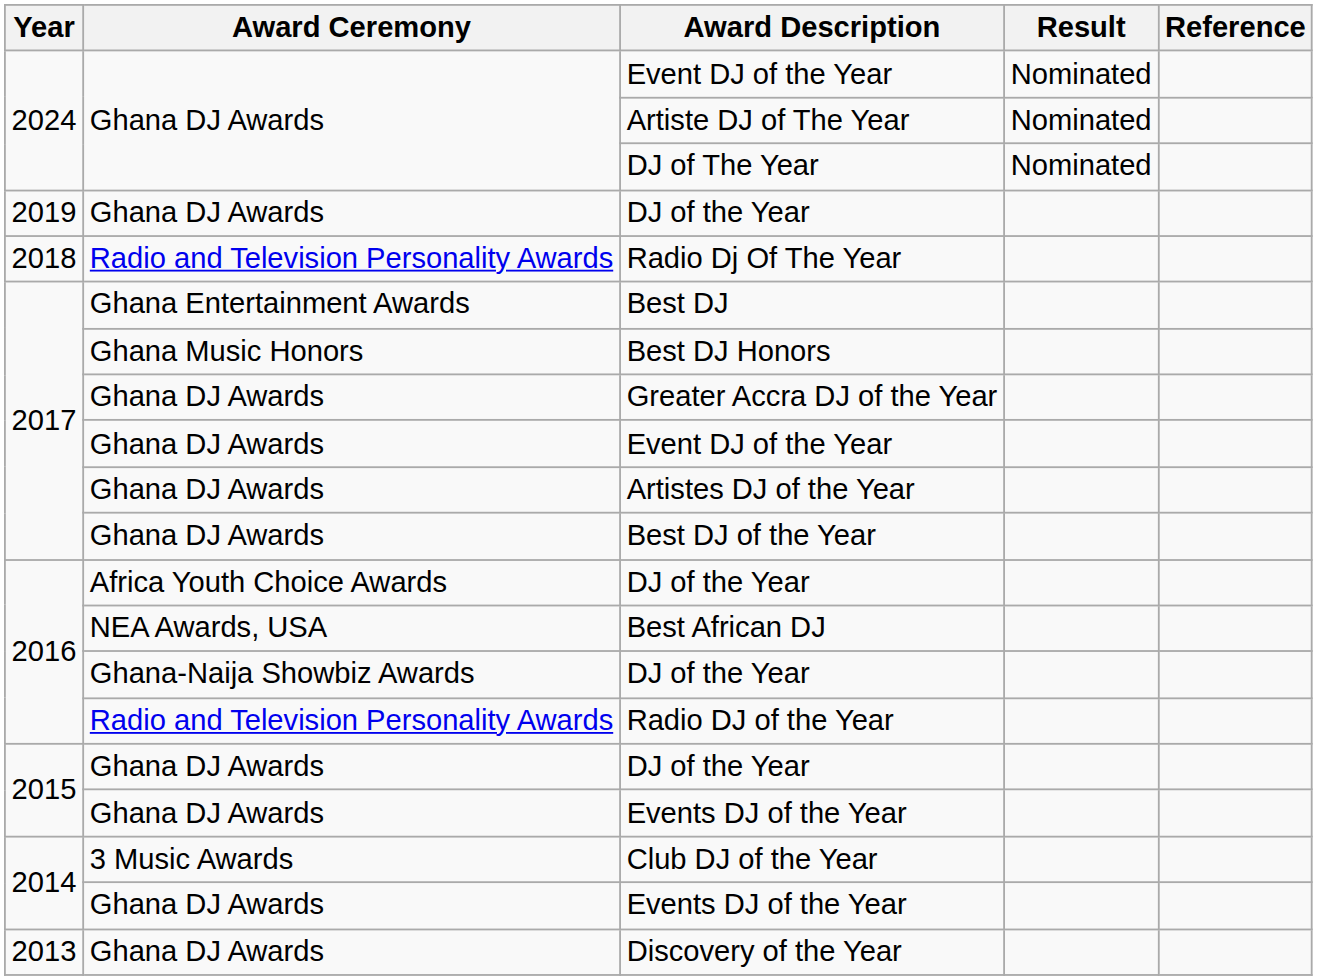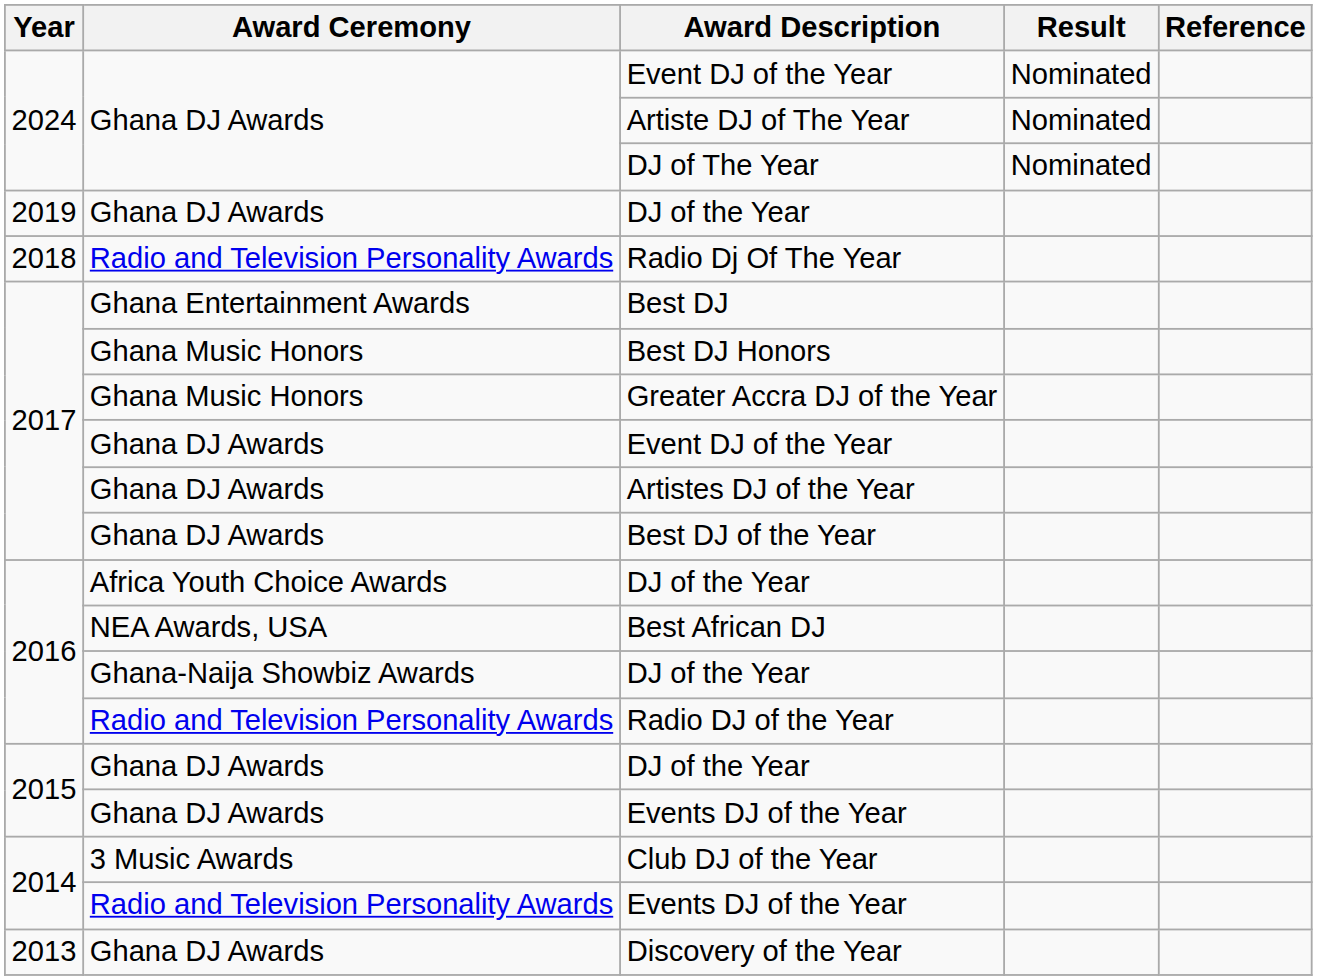 <table class="wikitable">
 <tr>
 <th>Year</th>
 <th>Award Ceremony</th>
 <th>Award Description</th>
 <th>Result</th>
 <th>Reference</th>
 </tr>
 <tr>
 <td rowspan="3">2024</td>
 <td rowspan="3">Ghana DJ Awards</td>
 <td>Event DJ of the Year</td>
 <td>Nominated</td>
 <td></td>
 </tr>
 <tr>
 <td>Artiste DJ of The Year</td>
 <td>Nominated</td>
 <td></td>
 </tr>
 <tr>
 <td>DJ of The Year</td>
 <td>Nominated</td>
 <td></td>
 </tr>
 <tr>
 <td>2019</td>
 <td>Ghana DJ Awards</td>
 <td>DJ of the Year</td>
 <td></td>
 <td></td>
 </tr>
 <tr>
 <td>2018</td>
 <td><a href='#'>Radio and Television Personality Awards</a></td>
 <td>Radio Dj Of The Year</td>
 <td></td>
 <td></td>
 </tr>
 <tr>
 <td rowspan="6">2017</td>
 <td>Ghana Entertainment Awards</td>
 <td>Best DJ</td>
 <td></td>
 <td></td>
 </tr>
 <tr>
 <td>Ghana Music Honors</td>
 <td>Best DJ Honors</td>
 <td></td>
 <td></td>
 </tr>
 <tr>
-<td>Ghana DJ Awards</td>
+<td>Ghana Music Honors</td>
 <td>Greater Accra DJ of the Year</td>
 <td></td>
 <td></td>
 </tr>
 <tr>
 <td>Ghana DJ Awards</td>
 <td>Event DJ of the Year</td>
 <td></td>
 <td></td>
 </tr>
 <tr>
 <td>Ghana DJ Awards</td>
 <td>Artistes DJ of the Year</td>
 <td></td>
 <td></td>
 </tr>
 <tr>
 <td>Ghana DJ Awards</td>
 <td>Best DJ of the Year</td>
 <td></td>
 <td></td>
 </tr>
 <tr>
 <td rowspan="4">2016</td>
 <td>Africa Youth Choice Awards</td>
 <td>DJ of the Year</td>
 <td></td>
 <td></td>
 </tr>
 <tr>
 <td>NEA Awards, USA</td>
 <td>Best African DJ</td>
 <td></td>
 <td></td>
 </tr>
 <tr>
 <td>Ghana-Naija Showbiz Awards</td>
 <td>DJ of the Year</td>
 <td></td>
 <td></td>
 </tr>
 <tr>
 <td><a href='#'>Radio and Television Personality Awards</a></td>
 <td>Radio DJ of the Year</td>
 <td></td>
 <td></td>
 </tr>
 <tr>
 <td rowspan="2">2015</td>
 <td>Ghana DJ Awards</td>
 <td>DJ of the Year</td>
 <td></td>
 <td></td>
 </tr>
 <tr>
 <td>Ghana DJ Awards</td>
 <td>Events DJ of the Year</td>
 <td></td>
 <td></td>
 </tr>
 <tr>
 <td rowspan="2">2014</td>
 <td>3 Music Awards</td>
 <td>Club DJ of the Year</td>
 <td></td>
 <td></td>
 </tr>
 <tr>
-<td>Ghana DJ Awards</td>
+<td><a href='#'>Radio and Television Personality Awards</a></td>
 <td>Events DJ of the Year</td>
 <td></td>
 <td></td>
 </tr>
 <tr>
 <td>2013</td>
 <td>Ghana DJ Awards</td>
 <td>Discovery of the Year</td>
 <td></td>
 <td></td>
 </tr>
 </table>
